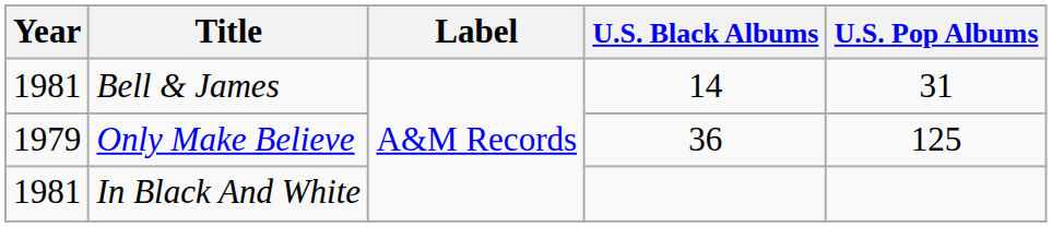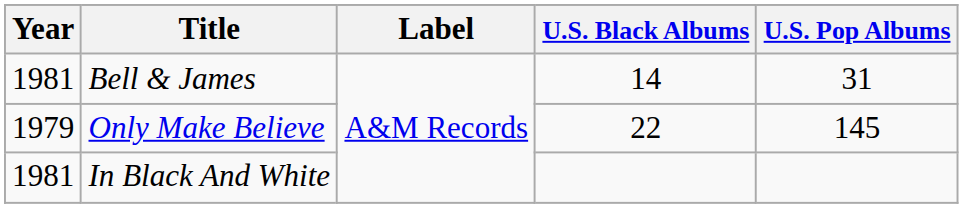 <table class="wikitable">
 <tr>
 <th>Year</th>
 <th>Title</th>
 <th>Label</th>
 <th><small><a href='#'>U.S. Black Albums</a></small></th>
 <th><small><a href='#'>U.S. Pop Albums</a></small></th>
 </tr>
 <tr>
 <td>1981</td>
 <td><em>Bell & James</em></td>
 <td rowspan="3"><a href='#'>A&M Records</a></td>
 <td align="center">14</td>
 <td align="center">31</td>
 </tr>
 <tr>
 <td>1979</td>
 <td><em><a href='#'>Only Make Believe</a></em></td>
-<td align="center">36</td>
-<td align="center">125</td>
+<td align="center">22</td>
+<td align="center">145</td>
 </tr>
 <tr>
 <td>1981</td>
 <td><em>In Black And White</em></td>
 <td align="center"></td>
 <td align="center"></td>
 </tr>
 </table>
